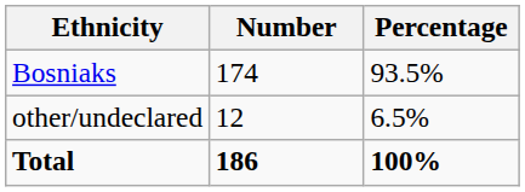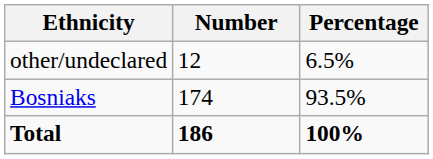 <table class="wikitable">
 <tr>
 <th width="100px">Ethnicity</th>
 <th width="80px">Number</th>
 <th width="80px">Percentage</th>
 </tr>
 <tr>
+<td>other/undeclared</td>
+<td>12</td>
+<td>6.5%</td>
+</tr>
+<tr>
 <td><a href='#'>Bosniaks</a></td>
 <td>174</td>
 <td>93.5%</td>
-</tr>
-<tr>
-<td>other/undeclared</td>
-<td>12</td>
-<td>6.5%</td>
 </tr>
 <tr>
 <td><strong>Total</strong></td>
 <td><strong>186</strong></td>
 <td><strong>100%</strong></td>
 </tr>
 </table>
